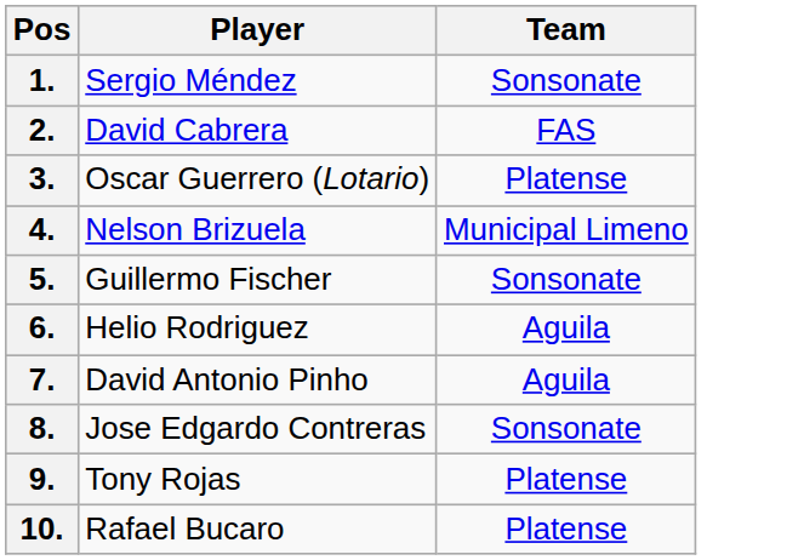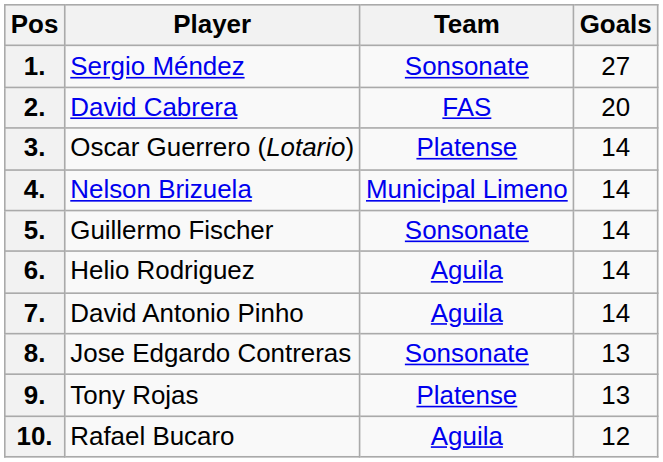 <table class="wikitable">
 <tr>
 <th align="center">Pos</th>
 <th align="center">Player</th>
 <th align="center">Team</th>
+<th align="center">Goals</th>
 </tr>
 <tr>
 <th align="center">1.</th>
 <td>  <a href='#'>Sergio Méndez</a></td>
 <td align="center"><a href='#'>Sonsonate</a></td>
+<td align="center">27</td>
 </tr>
 <tr>
 <th align="center">2.</th>
 <td> <a href='#'>David Cabrera</a></td>
 <td align="center"><a href='#'>FAS</a></td>
+<td align="center">20</td>
 </tr>
 <tr>
 <th align="center">3.</th>
 <td> Oscar Guerrero (<em>Lotario</em>)</td>
 <td align="center"><a href='#'>Platense</a></td>
+<td align="center">14</td>
 </tr>
 <tr>
 <th align="center">4.</th>
 <td>  <a href='#'>Nelson Brizuela</a></td>
 <td align="center"><a href='#'>Municipal Limeno</a></td>
+<td align="center">14</td>
 </tr>
 <tr>
 <th align="center">5.</th>
 <td>  Guillermo Fischer</td>
 <td align="center"><a href='#'>Sonsonate</a></td>
+<td align="center">14</td>
 </tr>
 <tr>
 <th align="center">6.</th>
 <td> Helio Rodriguez</td>
 <td align="center"><a href='#'>Aguila</a></td>
+<td align="center">14</td>
 </tr>
 <tr>
 <th align="center">7.</th>
 <td>  David Antonio Pinho</td>
 <td align="center"><a href='#'>Aguila</a></td>
+<td align="center">14</td>
 </tr>
 <tr>
 <th align="center">8.</th>
 <td> Jose Edgardo Contreras</td>
 <td align="center"><a href='#'>Sonsonate</a></td>
+<td align="center">13</td>
 </tr>
 <tr>
 <th align="center">9.</th>
 <td>  Tony Rojas</td>
 <td align="center"><a href='#'>Platense</a></td>
+<td align="center">13</td>
 </tr>
 <tr>
 <th align="center">10.</th>
 <td>  Rafael Bucaro</td>
-<td align="center"><a href='#'>Platense</a></td>
+<td align="center"><a href='#'>Aguila</a></td>
+<td align="center">12</td>
 </tr>
 </table>
